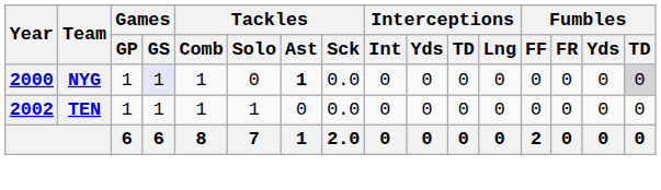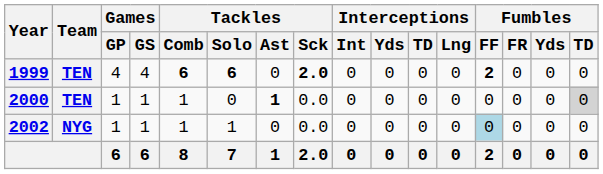 <table class="wikitable" style="text-align:center">
 <tr>
 <th rowspan="2">Year</th>
 <th rowspan="2">Team</th>
 <th colspan="2">Games</th>
 <th colspan="4">Tackles</th>
 <th colspan="4">Interceptions</th>
 <th colspan="4">Fumbles</th>
 </tr>
 <tr>
 <th>GP</th>
 <th>GS</th>
 <th>Comb</th>
 <th>Solo</th>
 <th>Ast</th>
 <th>Sck</th>
 <th>Int</th>
 <th>Yds</th>
 <th>TD</th>
 <th>Lng</th>
 <th>FF</th>
 <th>FR</th>
 <th>Yds</th>
 <th>TD</th>
 </tr>
 <tr>
+<th><a href='#'>1999</a></th>
+<th><a href='#'>TEN</a></th>
+<td>4</td>
+<td>4</td>
+<td><strong>6</strong></td>
+<td><strong>6</strong></td>
+<td>0</td>
+<td><strong>2.0</strong></td>
+<td>0</td>
+<td>0</td>
+<td>0</td>
+<td>0</td>
+<td><strong>2</strong></td>
+<td>0</td>
+<td>0</td>
+<td>0</td>
+</tr>
+<tr>
 <th><a href='#'>2000</a></th>
-<th><a href='#'>NYG</a></th>
+<th><a href='#'>TEN</a></th>
 <td>1</td>
-<td style="background: lavender;">1</td>
+<td>1</td>
 <td>1</td>
 <td>0</td>
 <td><strong>1</strong></td>
 <td>0.0</td>
 <td>0</td>
 <td>0</td>
 <td>0</td>
 <td>0</td>
 <td>0</td>
 <td>0</td>
 <td>0</td>
 <td style="background: lightgrey;">0</td>
 </tr>
 <tr>
 <th><a href='#'>2002</a></th>
-<th><a href='#'>TEN</a></th>
+<th><a href='#'>NYG</a></th>
 <td>1</td>
 <td>1</td>
 <td>1</td>
 <td>1</td>
 <td>0</td>
 <td>0.0</td>
 <td>0</td>
 <td>0</td>
 <td>0</td>
 <td>0</td>
-<td>0</td>
+<td style="background: lightblue;">0</td>
 <td>0</td>
 <td>0</td>
 <td>0</td>
 </tr>
 <tr>
 <th colspan="2"></th>
 <th>6</th>
 <th>6</th>
 <th>8</th>
 <th>7</th>
 <th>1</th>
 <th>2.0</th>
 <th>0</th>
 <th>0</th>
 <th>0</th>
 <th>0</th>
 <th>2</th>
 <th>0</th>
 <th>0</th>
 <th>0</th>
 </tr>
 </table>
